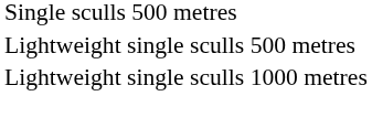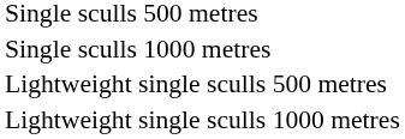 <table>
 <tr>
 <td>Single sculls 500 metres</td>
+<td></td>
+<td></td>
+<td></td>
+</tr>
+<tr>
+<td>Single sculls 1000 metres</td>
 <td></td>
 <td></td>
 <td></td>
 </tr>
 <tr>
 <td>Lightweight single sculls 500 metres</td>
 <td></td>
 <td></td>
 <td></td>
 </tr>
 <tr>
 <td>Lightweight single sculls 1000 metres</td>
 <td></td>
 <td></td>
 <td></td>
 </tr>
 </table>
